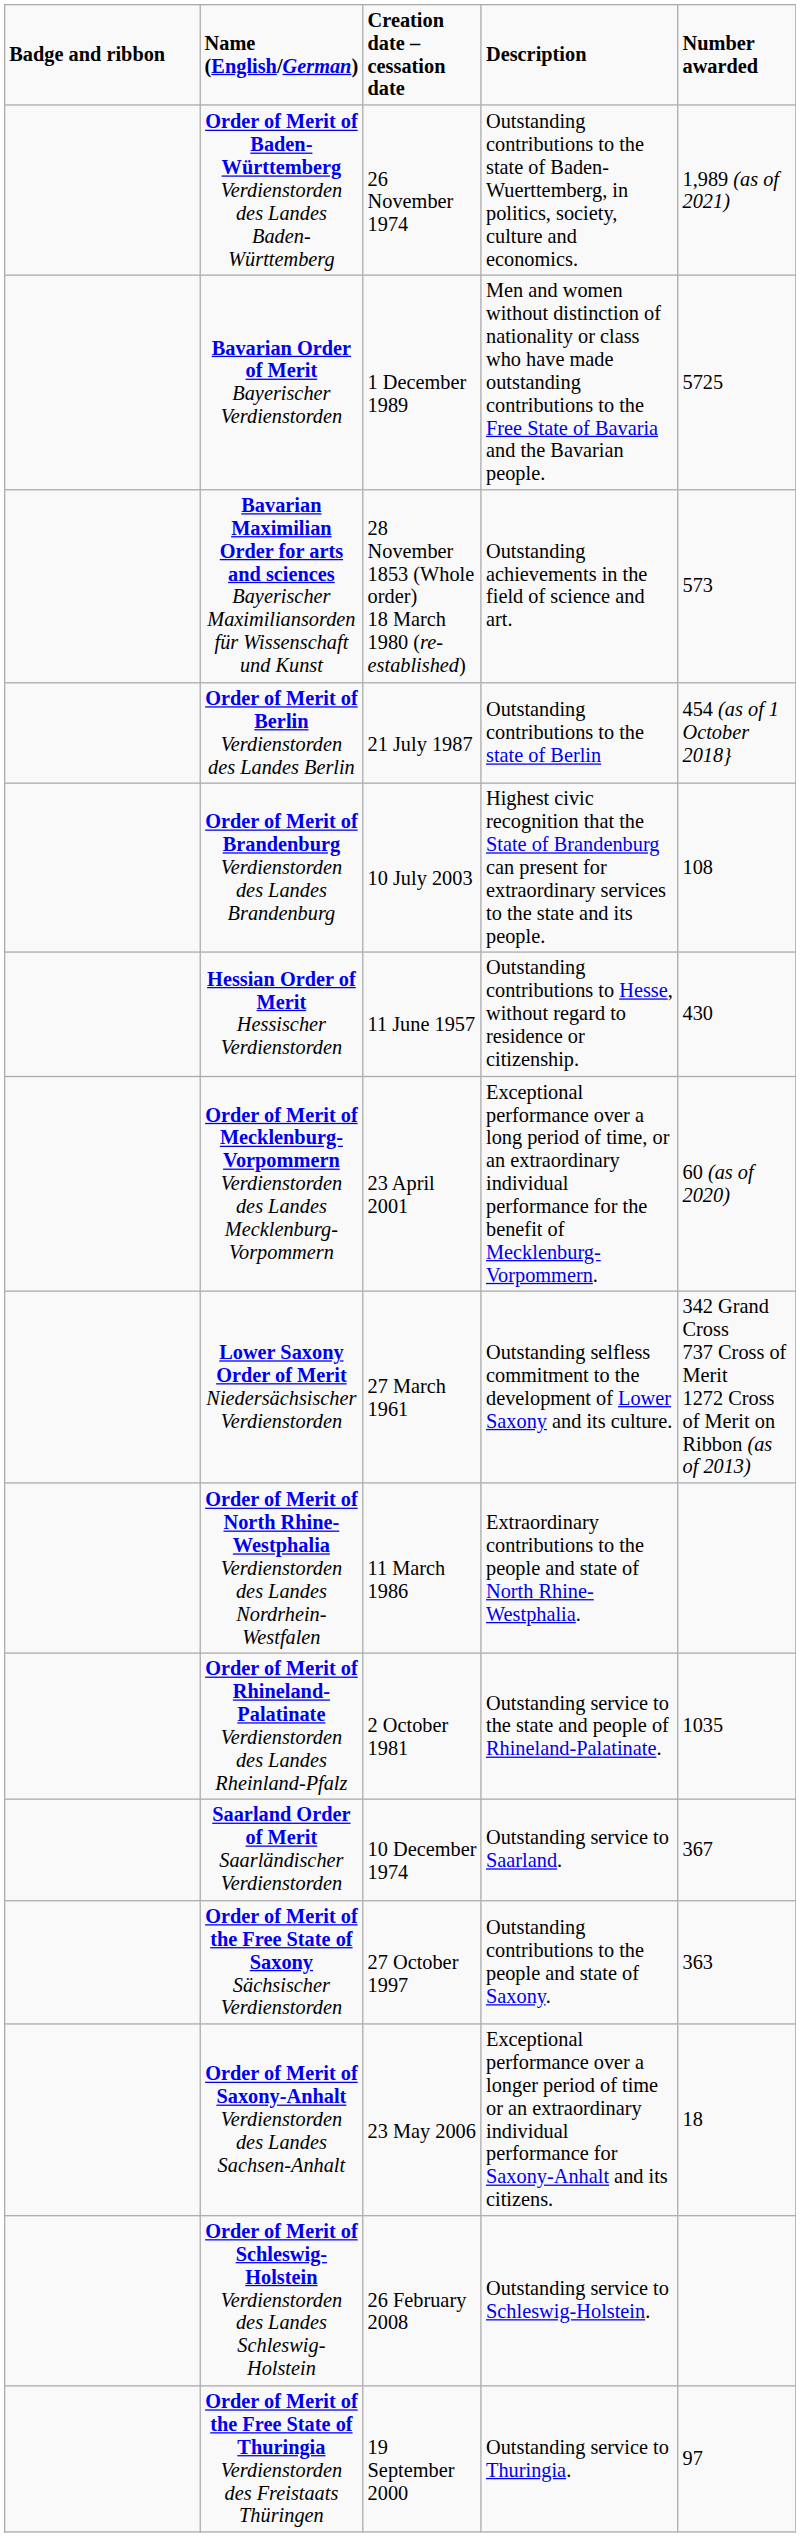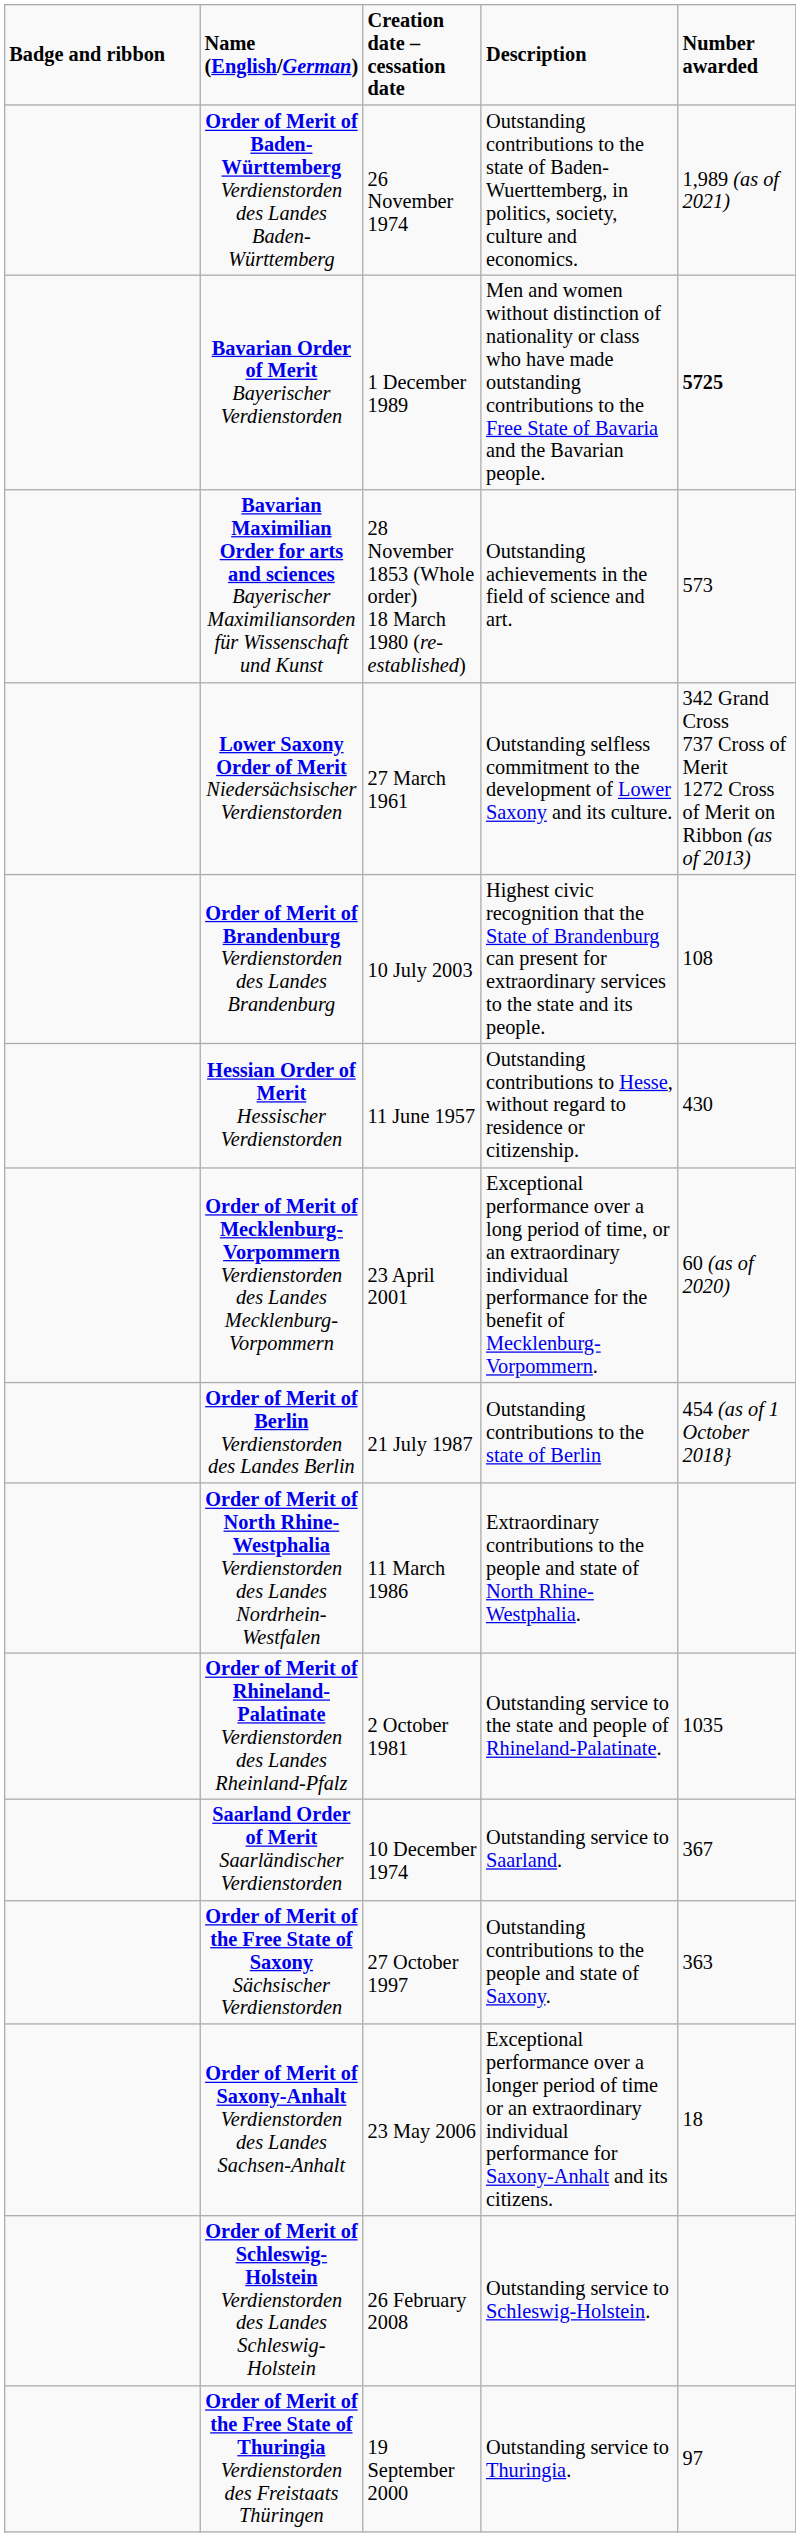 <table class="wikitable" width="100%">
 <tr>
 <td width="25%"><strong>Badge and ribbon</strong></td>
 <td width="20%"><strong>Name (<a href='#'>English</a>/<em><a href='#'>German</a></em>)</strong></td>
 <td width="15%"><strong>Creation date – cessation date</strong></td>
 <td width="25%"><strong>Description</strong></td>
 <td width="15%"><strong>Number awarded</strong></td>
 </tr>
 <tr>
 <td><br></td>
 <td style="text-align:center;"><strong><a href='#'>Order of Merit of Baden-Württemberg</a></strong><br><em>Verdienstorden des Landes Baden-Württemberg</em></td>
 <td><br>26 November 1974</td>
 <td>Outstanding contributions to the state of Baden-Wuerttemberg, in politics, society, culture and economics.</td>
 <td>1,989 <em>(as of 2021)</em></td>
 </tr>
 <tr {| class="wikitable" width="100%">
 <td><br></td>
 <td style="text-align:center;"><strong><a href='#'>Bavarian Order of Merit</a></strong><br><em>Bayerischer Verdienstorden</em></td>
 <td><br>1 December 1989</td>
 <td>Men and women without distinction of nationality or class who have made outstanding contributions to the <a href='#'>Free State of Bavaria</a> and the Bavarian people.</td>
-<td>5725</td>
+<td><strong>5725</strong></td>
 </tr>
 <tr {| class="wikitable" width="100%">
 <td><br></td>
 <td style="text-align:center;"><strong><a href='#'>Bavarian Maximilian Order for arts and sciences</a></strong><br><em>Bayerischer Maximiliansorden für Wissenschaft und Kunst</em></td>
 <td><br>28 November 1853 (Whole order)<br>18 March 1980 (<em>re-established</em>)</td>
 <td>Outstanding achievements in the field of science and art.</td>
 <td>573</td>
 </tr>
 <tr {| class="wikitable" width="100%">
-<td><br></td>
-<td style="text-align:center;"><strong><a href='#'>Order of Merit of Berlin</a></strong><br><em>Verdienstorden des Landes Berlin</em></td>
-<td><br>21 July 1987</td>
-<td>Outstanding contributions to the <a href='#'>state of Berlin</a></td>
-<td>454 <em>(as of 1 October 2018}</em></td>
+<td><br><br><br></td>
+<td style="text-align:center;"><strong><a href='#'>Lower Saxony Order of Merit</a></strong><br><em>Niedersächsischer Verdienstorden</em></td>
+<td><br>27 March 1961</td>
+<td>Outstanding selfless commitment to the development of <a href='#'>Lower Saxony</a> and its culture.</td>
+<td>342 Grand Cross<br>737 Cross of Merit<br>1272 Cross of Merit on Ribbon <em>(as of 2013)</em></td>
 </tr>
 <tr {| class="wikitable" width="100%">
 <td><br></td>
 <td style="text-align:center;"><strong><a href='#'>Order of Merit of Brandenburg</a></strong><br><em>Verdienstorden des Landes Brandenburg</em></td>
 <td><br>10 July 2003</td>
 <td>Highest civic recognition that the <a href='#'>State of Brandenburg</a> can present for extraordinary services to the state and its people.</td>
 <td>108</td>
 </tr>
 <tr {| class="wikitable" width="100%">
 <td><br><br></td>
 <td style="text-align:center;"><strong><a href='#'>Hessian Order of Merit</a></strong><br><em>Hessischer Verdienstorden</em></td>
 <td><br>11 June 1957</td>
 <td>Outstanding contributions to <a href='#'>Hesse</a>, without regard to residence or citizenship.</td>
 <td>430</td>
 </tr>
 <tr {| class="wikitable" width="100%">
 <td><br></td>
 <td style="text-align:center;"><strong><a href='#'>Order of Merit of Mecklenburg-Vorpommern</a></strong><br><em>Verdienstorden des Landes Mecklenburg-Vorpommern</em></td>
 <td><br>23 April 2001</td>
 <td>Exceptional performance over a long period of time, or an extraordinary individual performance for the benefit of <a href='#'>Mecklenburg-Vorpommern</a>.</td>
 <td>60 <em>(as of 2020)</em></td>
 </tr>
 <tr {| class="wikitable" width="100%">
-<td><br><br><br></td>
-<td style="text-align:center;"><strong><a href='#'>Lower Saxony Order of Merit</a></strong><br><em>Niedersächsischer Verdienstorden</em></td>
-<td><br>27 March 1961</td>
-<td>Outstanding selfless commitment to the development of <a href='#'>Lower Saxony</a> and its culture.</td>
-<td>342 Grand Cross<br>737 Cross of Merit<br>1272 Cross of Merit on Ribbon <em>(as of 2013)</em></td>
+<td><br></td>
+<td style="text-align:center;"><strong><a href='#'>Order of Merit of Berlin</a></strong><br><em>Verdienstorden des Landes Berlin</em></td>
+<td><br>21 July 1987</td>
+<td>Outstanding contributions to the <a href='#'>state of Berlin</a></td>
+<td>454 <em>(as of 1 October 2018}</em></td>
 </tr>
 <tr {| class="wikitable" width="100%">
 <td><br></td>
 <td style="text-align:center;"><strong><a href='#'>Order of Merit of North Rhine-Westphalia</a></strong><br><em>Verdienstorden des Landes Nordrhein-Westfalen</em></td>
 <td><br>11 March 1986</td>
 <td>Extraordinary contributions to the people and state of <a href='#'>North Rhine-Westphalia</a>.</td>
 <td></td>
 </tr>
 <tr {| class="wikitable" width="100%">
 <td><br></td>
 <td style="text-align:center;"><strong><a href='#'>Order of Merit of Rhineland-Palatinate</a></strong><br><em>Verdienstorden des Landes Rheinland-Pfalz</em></td>
 <td><br>2 October 1981</td>
 <td>Outstanding service to the state and people of <a href='#'>Rhineland-Palatinate</a>.</td>
 <td>1035</td>
 </tr>
 <tr {| class="wikitable" width="100%">
 <td></td>
 <td style="text-align:center;"><strong><a href='#'>Saarland Order of Merit</a></strong><br><em>Saarländischer Verdienstorden</em></td>
 <td><br>10 December 1974</td>
 <td>Outstanding service to <a href='#'>Saarland</a>.</td>
 <td>367</td>
 </tr>
 <tr {| class="wikitable" width="100%">
 <td><br></td>
 <td style="text-align:center;"><strong><a href='#'>Order of Merit of the Free State of Saxony</a></strong><br><em>Sächsischer Verdienstorden</em></td>
 <td><br>27 October 1997</td>
 <td>Outstanding contributions to the people and state of <a href='#'>Saxony</a>.</td>
 <td>363</td>
 </tr>
 <tr {| class="wikitable" width="100%">
 <td><br></td>
 <td style="text-align:center;"><strong><a href='#'>Order of Merit of Saxony-Anhalt</a></strong><br><em>Verdienstorden des Landes Sachsen-Anhalt</em></td>
 <td><br>23 May 2006</td>
 <td>Exceptional performance over a longer period of time or an extraordinary individual performance for <a href='#'>Saxony-Anhalt</a> and its citizens.</td>
 <td>18</td>
 </tr>
 <tr {| class="wikitable" width="100%">
 <td><br></td>
 <td style="text-align:center;"><strong><a href='#'>Order of Merit of Schleswig-Holstein</a></strong><br><em>Verdienstorden des Landes Schleswig-Holstein</em></td>
 <td><br>26 February 2008</td>
 <td>Outstanding service to <a href='#'>Schleswig-Holstein</a>.</td>
 <td></td>
 </tr>
 <tr {| class="wikitable" width="100%">
 <td><br></td>
 <td style="text-align:center;"><strong><a href='#'>Order of Merit of the Free State of Thuringia</a></strong><br><em>Verdienstorden des Freistaats Thüringen</em></td>
 <td><br>19 September 2000</td>
 <td>Outstanding service to <a href='#'>Thuringia</a>.</td>
 <td>97</td>
 </tr>
 </table>
